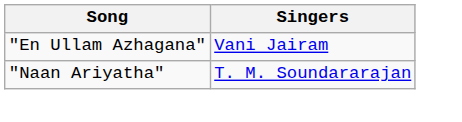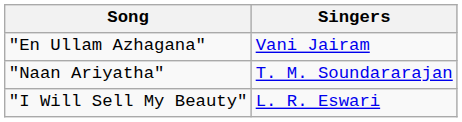 <table class="wikitable" style="font-size:95%;">
 <tr>
 <th>Song</th>
 <th>Singers</th>
 </tr>
 <tr>
 <td>"En Ullam Azhagana"</td>
 <td><a href='#'>Vani Jairam</a></td>
 </tr>
 <tr>
 <td>"Naan Ariyatha"</td>
 <td><a href='#'>T. M. Soundararajan</a></td>
 </tr>
+<tr>
+<td>"I Will Sell My Beauty"</td>
+<td><a href='#'>L. R. Eswari</a></td>
+</tr>
 </table>
